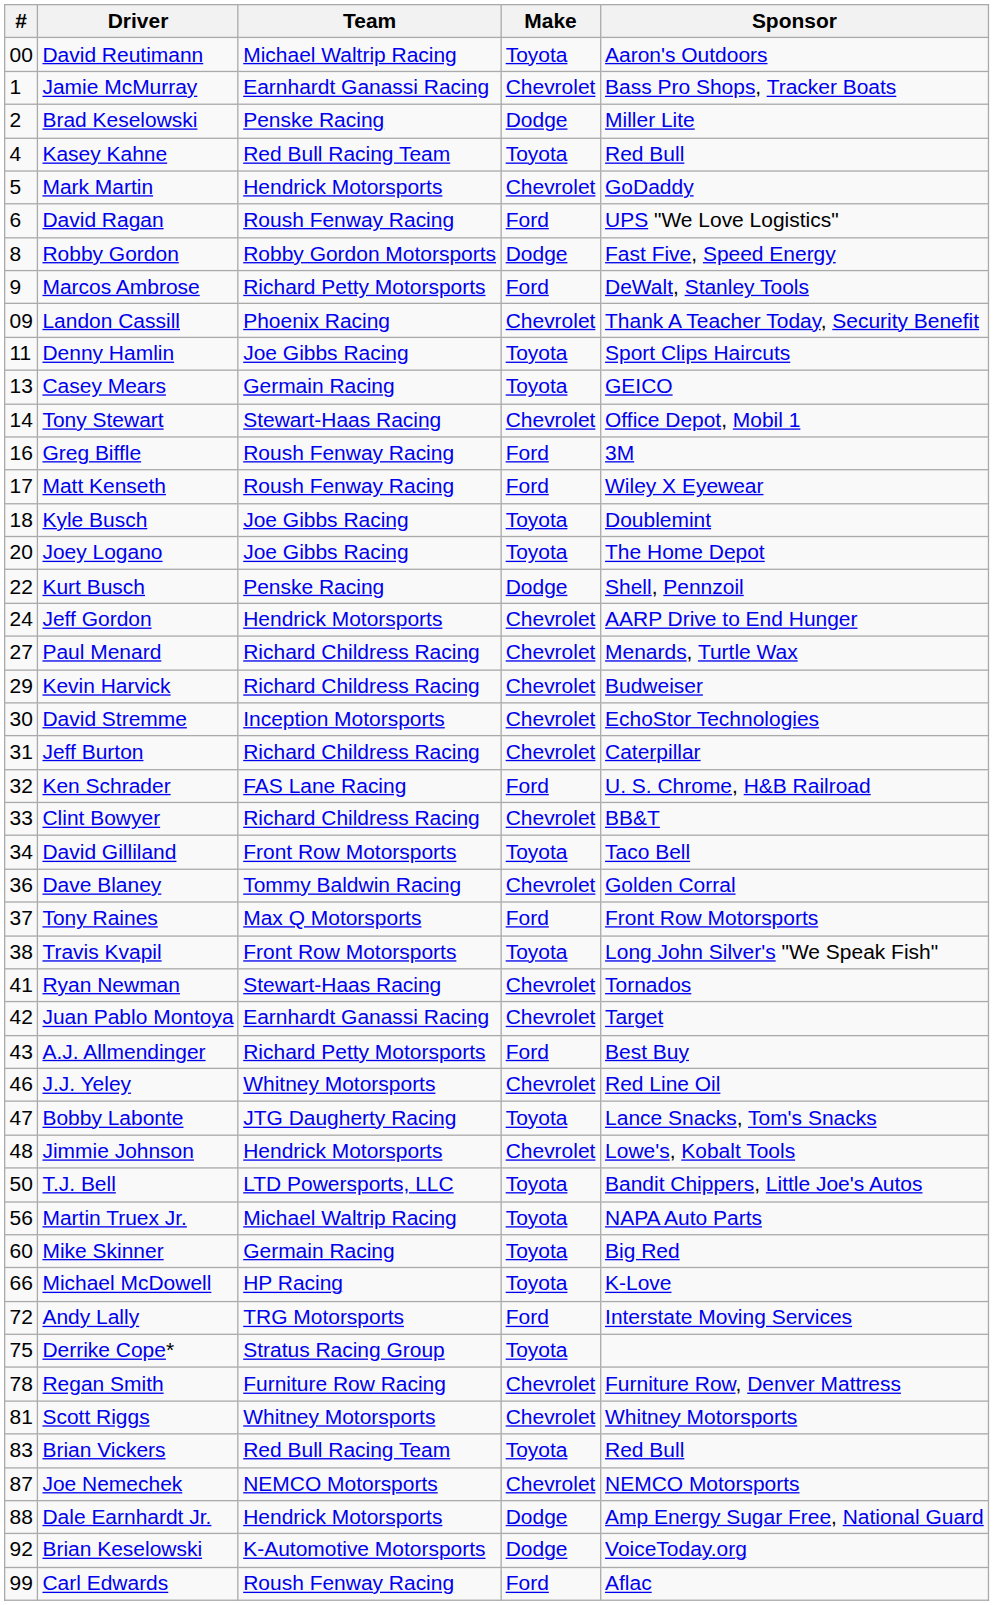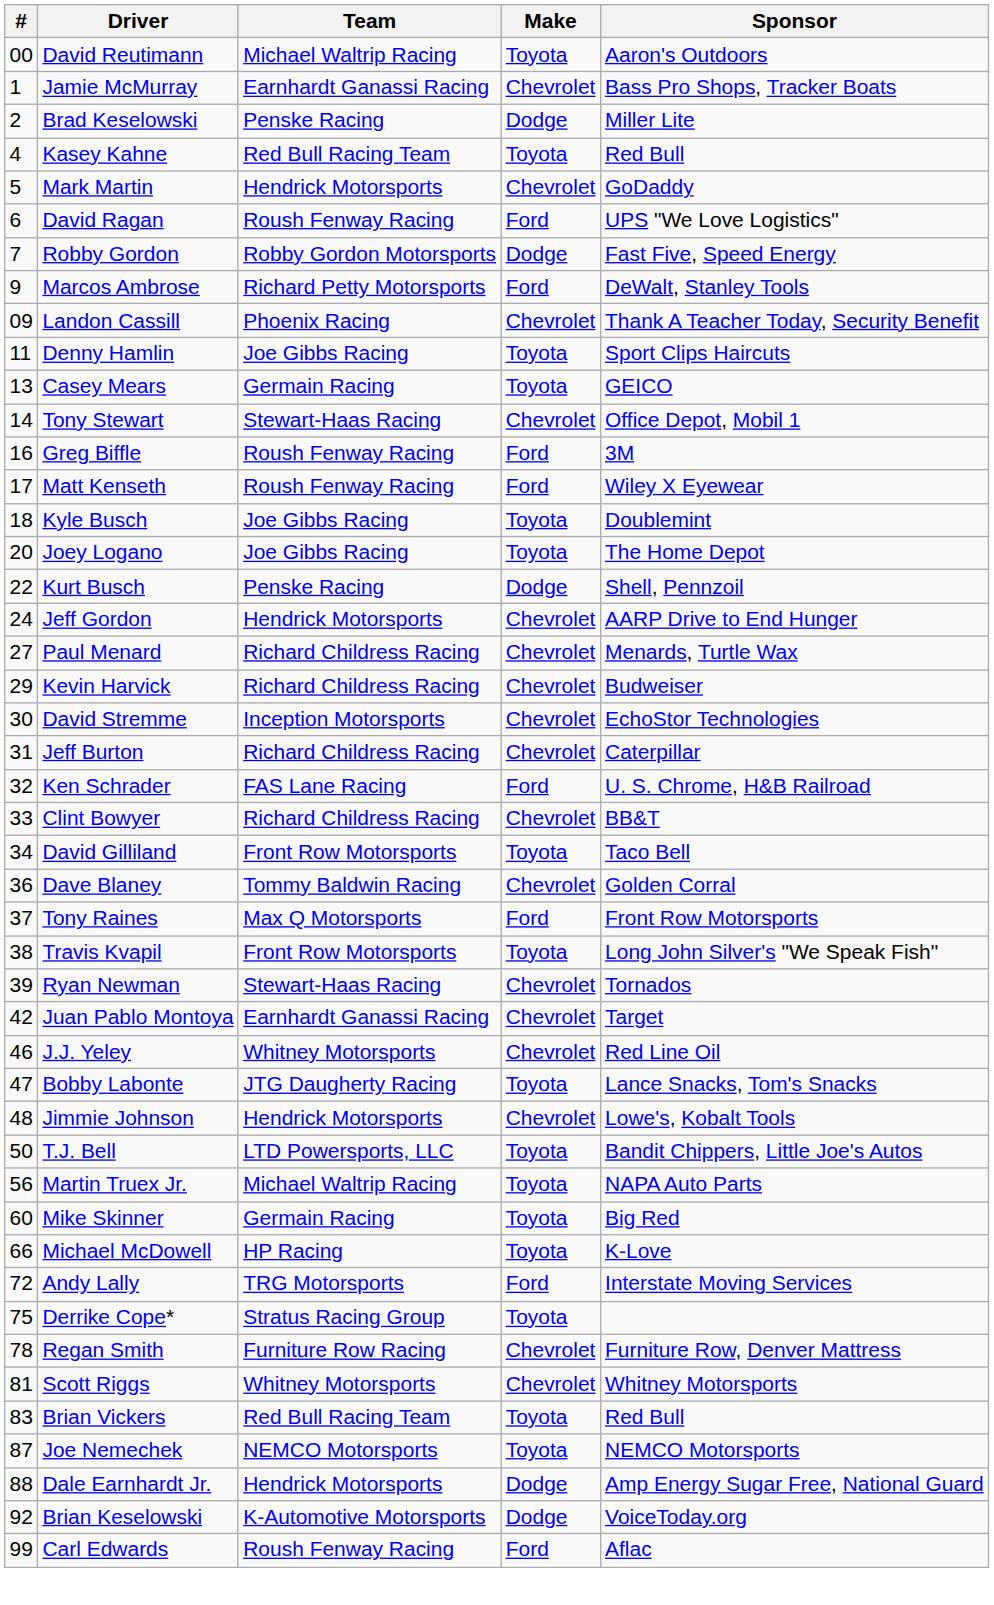 <table class="wikitable">
 <tr>
 <th>#</th>
 <th>Driver</th>
 <th>Team</th>
 <th>Make</th>
 <th>Sponsor</th>
 </tr>
 <tr>
 <td>00</td>
 <td><a href='#'>David Reutimann</a></td>
 <td><a href='#'>Michael Waltrip Racing</a></td>
 <td><a href='#'>Toyota</a></td>
 <td><a href='#'>Aaron's Outdoors</a></td>
 </tr>
 <tr>
 <td>1</td>
 <td><a href='#'>Jamie McMurray</a></td>
 <td><a href='#'>Earnhardt Ganassi Racing</a></td>
 <td><a href='#'>Chevrolet</a></td>
 <td><a href='#'>Bass Pro Shops</a>, <a href='#'>Tracker Boats</a></td>
 </tr>
 <tr>
 <td>2</td>
 <td><a href='#'>Brad Keselowski</a></td>
 <td><a href='#'>Penske Racing</a></td>
 <td><a href='#'>Dodge</a></td>
 <td><a href='#'>Miller Lite</a></td>
 </tr>
 <tr>
 <td>4</td>
 <td><a href='#'>Kasey Kahne</a></td>
 <td><a href='#'>Red Bull Racing Team</a></td>
 <td><a href='#'>Toyota</a></td>
 <td><a href='#'>Red Bull</a></td>
 </tr>
 <tr>
 <td>5</td>
 <td><a href='#'>Mark Martin</a></td>
 <td><a href='#'>Hendrick Motorsports</a></td>
 <td><a href='#'>Chevrolet</a></td>
 <td><a href='#'>GoDaddy</a></td>
 </tr>
 <tr>
 <td>6</td>
 <td><a href='#'>David Ragan</a></td>
 <td><a href='#'>Roush Fenway Racing</a></td>
 <td><a href='#'>Ford</a></td>
 <td><a href='#'>UPS</a> "We Love Logistics"</td>
 </tr>
 <tr>
-<td>8</td>
+<td>7</td>
 <td><a href='#'>Robby Gordon</a></td>
 <td><a href='#'>Robby Gordon Motorsports</a></td>
 <td><a href='#'>Dodge</a></td>
 <td><a href='#'>Fast Five</a>, <a href='#'>Speed Energy</a></td>
 </tr>
 <tr>
 <td>9</td>
 <td><a href='#'>Marcos Ambrose</a></td>
 <td><a href='#'>Richard Petty Motorsports</a></td>
 <td><a href='#'>Ford</a></td>
 <td><a href='#'>DeWalt</a>, <a href='#'>Stanley Tools</a></td>
 </tr>
 <tr>
 <td>09</td>
 <td><a href='#'>Landon Cassill</a></td>
 <td><a href='#'>Phoenix Racing</a></td>
 <td><a href='#'>Chevrolet</a></td>
 <td><a href='#'>Thank A Teacher Today</a>, <a href='#'>Security Benefit</a></td>
 </tr>
 <tr>
 <td>11</td>
 <td><a href='#'>Denny Hamlin</a></td>
 <td><a href='#'>Joe Gibbs Racing</a></td>
 <td><a href='#'>Toyota</a></td>
 <td><a href='#'>Sport Clips Haircuts</a></td>
 </tr>
 <tr>
 <td>13</td>
 <td><a href='#'>Casey Mears</a></td>
 <td><a href='#'>Germain Racing</a></td>
 <td><a href='#'>Toyota</a></td>
 <td><a href='#'>GEICO</a></td>
 </tr>
 <tr>
 <td>14</td>
 <td><a href='#'>Tony Stewart</a></td>
 <td><a href='#'>Stewart-Haas Racing</a></td>
 <td><a href='#'>Chevrolet</a></td>
 <td><a href='#'>Office Depot</a>, <a href='#'>Mobil 1</a></td>
 </tr>
 <tr>
 <td>16</td>
 <td><a href='#'>Greg Biffle</a></td>
 <td><a href='#'>Roush Fenway Racing</a></td>
 <td><a href='#'>Ford</a></td>
 <td><a href='#'>3M</a></td>
 </tr>
 <tr>
 <td>17</td>
 <td><a href='#'>Matt Kenseth</a></td>
 <td><a href='#'>Roush Fenway Racing</a></td>
 <td><a href='#'>Ford</a></td>
 <td><a href='#'>Wiley X Eyewear</a></td>
 </tr>
 <tr>
 <td>18</td>
 <td><a href='#'>Kyle Busch</a></td>
 <td><a href='#'>Joe Gibbs Racing</a></td>
 <td><a href='#'>Toyota</a></td>
 <td><a href='#'>Doublemint</a></td>
 </tr>
 <tr>
 <td>20</td>
 <td><a href='#'>Joey Logano</a></td>
 <td><a href='#'>Joe Gibbs Racing</a></td>
 <td><a href='#'>Toyota</a></td>
 <td><a href='#'>The Home Depot</a></td>
 </tr>
 <tr>
 <td>22</td>
 <td><a href='#'>Kurt Busch</a></td>
 <td><a href='#'>Penske Racing</a></td>
 <td><a href='#'>Dodge</a></td>
 <td><a href='#'>Shell</a>, <a href='#'>Pennzoil</a></td>
 </tr>
 <tr>
 <td>24</td>
 <td><a href='#'>Jeff Gordon</a></td>
 <td><a href='#'>Hendrick Motorsports</a></td>
 <td><a href='#'>Chevrolet</a></td>
 <td><a href='#'>AARP Drive to End Hunger</a></td>
 </tr>
 <tr>
 <td>27</td>
 <td><a href='#'>Paul Menard</a></td>
 <td><a href='#'>Richard Childress Racing</a></td>
 <td><a href='#'>Chevrolet</a></td>
 <td><a href='#'>Menards</a>, <a href='#'>Turtle Wax</a></td>
 </tr>
 <tr>
 <td>29</td>
 <td><a href='#'>Kevin Harvick</a></td>
 <td><a href='#'>Richard Childress Racing</a></td>
 <td><a href='#'>Chevrolet</a></td>
 <td><a href='#'>Budweiser</a></td>
 </tr>
 <tr>
 <td>30</td>
 <td><a href='#'>David Stremme</a></td>
 <td><a href='#'>Inception Motorsports</a></td>
 <td><a href='#'>Chevrolet</a></td>
 <td><a href='#'>EchoStor Technologies</a></td>
 </tr>
 <tr>
 <td>31</td>
 <td><a href='#'>Jeff Burton</a></td>
 <td><a href='#'>Richard Childress Racing</a></td>
 <td><a href='#'>Chevrolet</a></td>
 <td><a href='#'>Caterpillar</a></td>
 </tr>
 <tr>
 <td>32</td>
 <td><a href='#'>Ken Schrader</a></td>
 <td><a href='#'>FAS Lane Racing</a></td>
 <td><a href='#'>Ford</a></td>
 <td><a href='#'>U. S. Chrome</a>, <a href='#'>H&B Railroad</a></td>
 </tr>
 <tr>
 <td>33</td>
 <td><a href='#'>Clint Bowyer</a></td>
 <td><a href='#'>Richard Childress Racing</a></td>
 <td><a href='#'>Chevrolet</a></td>
 <td><a href='#'>BB&T</a></td>
 </tr>
 <tr>
 <td>34</td>
 <td><a href='#'>David Gilliland</a></td>
 <td><a href='#'>Front Row Motorsports</a></td>
 <td><a href='#'>Toyota</a></td>
 <td><a href='#'>Taco Bell</a></td>
 </tr>
 <tr>
 <td>36</td>
 <td><a href='#'>Dave Blaney</a></td>
 <td><a href='#'>Tommy Baldwin Racing</a></td>
 <td><a href='#'>Chevrolet</a></td>
 <td><a href='#'>Golden Corral</a></td>
 </tr>
 <tr>
 <td>37</td>
 <td><a href='#'>Tony Raines</a></td>
 <td><a href='#'>Max Q Motorsports</a></td>
 <td><a href='#'>Ford</a></td>
 <td><a href='#'>Front Row Motorsports</a></td>
 </tr>
 <tr>
 <td>38</td>
 <td><a href='#'>Travis Kvapil</a></td>
 <td><a href='#'>Front Row Motorsports</a></td>
 <td><a href='#'>Toyota</a></td>
 <td><a href='#'>Long John Silver's</a> "We Speak Fish"</td>
 </tr>
 <tr>
-<td>41</td>
+<td>39</td>
 <td><a href='#'>Ryan Newman</a></td>
 <td><a href='#'>Stewart-Haas Racing</a></td>
 <td><a href='#'>Chevrolet</a></td>
 <td><a href='#'>Tornados</a></td>
 </tr>
 <tr>
 <td>42</td>
 <td><a href='#'>Juan Pablo Montoya</a></td>
 <td><a href='#'>Earnhardt Ganassi Racing</a></td>
 <td><a href='#'>Chevrolet</a></td>
 <td><a href='#'>Target</a></td>
-</tr>
-<tr>
-<td>43</td>
-<td><a href='#'>A.J. Allmendinger</a></td>
-<td><a href='#'>Richard Petty Motorsports</a></td>
-<td><a href='#'>Ford</a></td>
-<td><a href='#'>Best Buy</a></td>
 </tr>
 <tr>
 <td>46</td>
 <td><a href='#'>J.J. Yeley</a></td>
 <td><a href='#'>Whitney Motorsports</a></td>
 <td><a href='#'>Chevrolet</a></td>
 <td><a href='#'>Red Line Oil</a></td>
 </tr>
 <tr>
 <td>47</td>
 <td><a href='#'>Bobby Labonte</a></td>
 <td><a href='#'>JTG Daugherty Racing</a></td>
 <td><a href='#'>Toyota</a></td>
 <td><a href='#'>Lance Snacks</a>, <a href='#'>Tom's Snacks</a></td>
 </tr>
 <tr>
 <td>48</td>
 <td><a href='#'>Jimmie Johnson</a></td>
 <td><a href='#'>Hendrick Motorsports</a></td>
 <td><a href='#'>Chevrolet</a></td>
 <td><a href='#'>Lowe's</a>, <a href='#'>Kobalt Tools</a></td>
 </tr>
 <tr>
 <td>50</td>
 <td><a href='#'>T.J. Bell</a></td>
 <td><a href='#'>LTD Powersports, LLC</a></td>
 <td><a href='#'>Toyota</a></td>
 <td><a href='#'>Bandit Chippers</a>, <a href='#'>Little Joe's Autos</a></td>
 </tr>
 <tr>
 <td>56</td>
 <td><a href='#'>Martin Truex Jr.</a></td>
 <td><a href='#'>Michael Waltrip Racing</a></td>
 <td><a href='#'>Toyota</a></td>
 <td><a href='#'>NAPA Auto Parts</a></td>
 </tr>
 <tr>
 <td>60</td>
 <td><a href='#'>Mike Skinner</a></td>
 <td><a href='#'>Germain Racing</a></td>
 <td><a href='#'>Toyota</a></td>
 <td><a href='#'>Big Red</a></td>
 </tr>
 <tr>
 <td>66</td>
 <td><a href='#'>Michael McDowell</a></td>
 <td><a href='#'>HP Racing</a></td>
 <td><a href='#'>Toyota</a></td>
 <td><a href='#'>K-Love</a></td>
 </tr>
 <tr>
 <td>72</td>
 <td><a href='#'>Andy Lally</a></td>
 <td><a href='#'>TRG Motorsports</a></td>
 <td><a href='#'>Ford</a></td>
 <td><a href='#'>Interstate Moving Services</a></td>
 </tr>
 <tr>
 <td>75</td>
 <td><a href='#'>Derrike Cope</a>*</td>
 <td><a href='#'>Stratus Racing Group</a></td>
 <td><a href='#'>Toyota</a></td>
 <td></td>
 </tr>
 <tr>
 <td>78</td>
 <td><a href='#'>Regan Smith</a></td>
 <td><a href='#'>Furniture Row Racing</a></td>
 <td><a href='#'>Chevrolet</a></td>
 <td><a href='#'>Furniture Row</a>, <a href='#'>Denver Mattress</a></td>
 </tr>
 <tr>
 <td>81</td>
 <td><a href='#'>Scott Riggs</a></td>
 <td><a href='#'>Whitney Motorsports</a></td>
 <td><a href='#'>Chevrolet</a></td>
 <td><a href='#'>Whitney Motorsports</a></td>
 </tr>
 <tr>
 <td>83</td>
 <td><a href='#'>Brian Vickers</a></td>
 <td><a href='#'>Red Bull Racing Team</a></td>
 <td><a href='#'>Toyota</a></td>
 <td><a href='#'>Red Bull</a></td>
 </tr>
 <tr>
 <td>87</td>
 <td><a href='#'>Joe Nemechek</a></td>
 <td><a href='#'>NEMCO Motorsports</a></td>
-<td><a href='#'>Chevrolet</a></td>
+<td><a href='#'>Toyota</a></td>
 <td><a href='#'>NEMCO Motorsports</a></td>
 </tr>
 <tr>
 <td>88</td>
 <td><a href='#'>Dale Earnhardt Jr.</a></td>
 <td><a href='#'>Hendrick Motorsports</a></td>
 <td><a href='#'>Dodge</a></td>
 <td><a href='#'>Amp Energy Sugar Free</a>, <a href='#'>National Guard</a></td>
 </tr>
 <tr>
 <td>92</td>
 <td><a href='#'>Brian Keselowski</a></td>
 <td><a href='#'>K-Automotive Motorsports</a></td>
 <td><a href='#'>Dodge</a></td>
 <td><a href='#'>VoiceToday.org</a></td>
 </tr>
 <tr>
 <td>99</td>
 <td><a href='#'>Carl Edwards</a></td>
 <td><a href='#'>Roush Fenway Racing</a></td>
 <td><a href='#'>Ford</a></td>
 <td><a href='#'>Aflac</a></td>
 </tr>
 </table>
